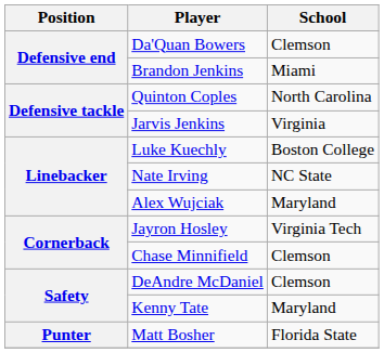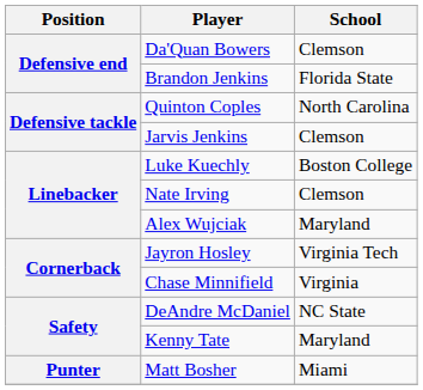 <table class="wikitable">
 <tr>
 <th>Position</th>
 <th>Player</th>
 <th>School</th>
 </tr>
 <tr>
 <th rowspan="2"><a href='#'>Defensive end</a></th>
 <td><a href='#'>Da'Quan Bowers</a></td>
 <td>Clemson</td>
 </tr>
 <tr>
 <td><a href='#'>Brandon Jenkins</a></td>
-<td>Miami</td>
+<td>Florida State</td>
 </tr>
 <tr>
 <th rowspan="2"><a href='#'>Defensive tackle</a></th>
 <td><a href='#'>Quinton Coples</a></td>
 <td>North Carolina</td>
 </tr>
 <tr>
 <td><a href='#'>Jarvis Jenkins</a></td>
-<td>Virginia</td>
+<td>Clemson</td>
 </tr>
 <tr>
 <th rowspan="3"><a href='#'>Linebacker</a></th>
 <td><a href='#'>Luke Kuechly</a></td>
 <td>Boston College</td>
 </tr>
 <tr>
 <td><a href='#'>Nate Irving</a></td>
-<td>NC State</td>
+<td>Clemson</td>
 </tr>
 <tr>
 <td><a href='#'>Alex Wujciak</a></td>
 <td>Maryland</td>
 </tr>
 <tr>
 <th rowspan="2"><a href='#'>Cornerback</a></th>
 <td><a href='#'>Jayron Hosley</a></td>
 <td>Virginia Tech</td>
 </tr>
 <tr>
 <td><a href='#'>Chase Minnifield</a></td>
-<td>Clemson</td>
+<td>Virginia</td>
 </tr>
 <tr>
 <th rowspan="2"><a href='#'>Safety</a></th>
 <td><a href='#'>DeAndre McDaniel</a></td>
-<td>Clemson</td>
+<td>NC State</td>
 </tr>
 <tr>
 <td><a href='#'>Kenny Tate</a></td>
 <td>Maryland</td>
 </tr>
 <tr>
 <th rowspan="1"><a href='#'>Punter</a></th>
 <td><a href='#'>Matt Bosher</a></td>
-<td>Florida State</td>
+<td>Miami</td>
 </tr>
 <tr>
 </tr>
 </table>
